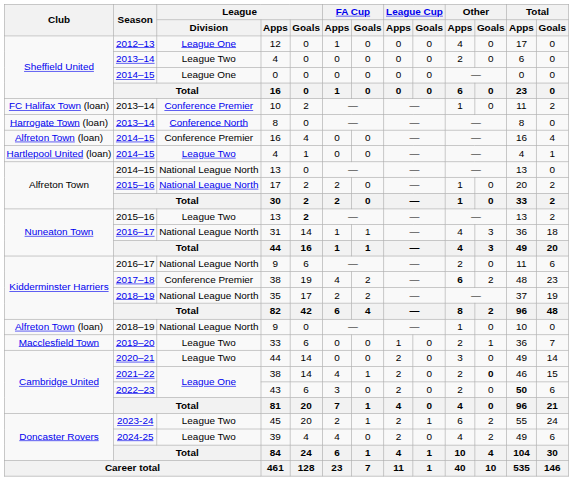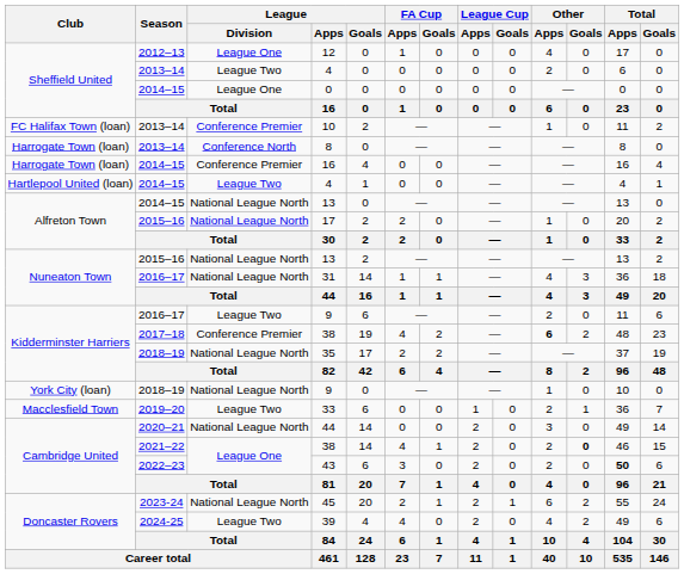 <table class=wikitable style=text-align:center>
 <tr>
 <th rowspan=2>Club</th>
 <th rowspan=2>Season</th>
 <th colspan=3>League</th>
 <th colspan=2><a href='#'>FA Cup</a></th>
 <th colspan=2><a href='#'>League Cup</a></th>
 <th colspan=2>Other</th>
 <th colspan=2>Total</th>
 </tr>
 <tr>
 <th>Division</th>
 <th>Apps</th>
 <th>Goals</th>
 <th>Apps</th>
 <th>Goals</th>
 <th>Apps</th>
 <th>Goals</th>
 <th>Apps</th>
 <th>Goals</th>
 <th>Apps</th>
 <th>Goals</th>
 </tr>
 <tr>
 <td rowspan=4><a href='#'>Sheffield United</a></td>
 <td><a href='#'>2012–13</a></td>
 <td><a href='#'>League One</a></td>
 <td>12</td>
 <td>0</td>
 <td>1</td>
 <td>0</td>
 <td>0</td>
 <td>0</td>
 <td>4</td>
 <td>0</td>
 <td>17</td>
 <td>0</td>
 </tr>
 <tr>
 <td><a href='#'>2013–14</a></td>
 <td>League Two</td>
 <td>4</td>
 <td>0</td>
 <td>0</td>
 <td>0</td>
 <td>0</td>
 <td>0</td>
 <td>2</td>
 <td>0</td>
 <td>6</td>
 <td>0</td>
 </tr>
 <tr>
 <td><a href='#'>2014–15</a></td>
 <td>League One</td>
 <td>0</td>
 <td>0</td>
 <td>0</td>
 <td>0</td>
 <td>0</td>
 <td>0</td>
 <td colspan=2>—</td>
 <td>0</td>
 <td>0</td>
 </tr>
 <tr>
 <th colspan=2>Total</th>
 <th>16</th>
 <th>0</th>
 <th>1</th>
 <th>0</th>
 <th>0</th>
 <th>0</th>
 <th>6</th>
 <th>0</th>
 <th>23</th>
 <th>0</th>
 </tr>
 <tr>
 <td><a href='#'>FC Halifax Town</a> (loan)</td>
 <td>2013–14</td>
 <td><a href='#'>Conference Premier</a></td>
 <td>10</td>
 <td>2</td>
 <td colspan=2>—</td>
 <td colspan=2>—</td>
 <td>1</td>
 <td>0</td>
 <td>11</td>
 <td>2</td>
 </tr>
 <tr>
 <td><a href='#'>Harrogate Town</a> (loan)</td>
 <td><a href='#'>2013–14</a></td>
 <td><a href='#'>Conference North</a></td>
 <td>8</td>
 <td>0</td>
 <td colspan=2>—</td>
 <td colspan=2>—</td>
 <td colspan=2>—</td>
 <td>8</td>
 <td>0</td>
 </tr>
 <tr>
-<td><a href='#'>Alfreton Town</a> (loan)</td>
+<td><a href='#'>Harrogate Town</a> (loan)</td>
 <td><a href='#'>2014–15</a></td>
 <td>Conference Premier</td>
 <td>16</td>
 <td>4</td>
 <td>0</td>
 <td>0</td>
 <td colspan=2>—</td>
 <td colspan=2>—</td>
 <td>16</td>
 <td>4</td>
 </tr>
 <tr>
 <td><a href='#'>Hartlepool United</a> (loan)</td>
 <td><a href='#'>2014–15</a></td>
 <td><a href='#'>League Two</a></td>
 <td>4</td>
 <td>1</td>
 <td>0</td>
 <td>0</td>
 <td colspan=2>—</td>
 <td colspan=2>—</td>
 <td>4</td>
 <td>1</td>
 </tr>
 <tr>
 <td rowspan=3>Alfreton Town</td>
 <td>2014–15</td>
 <td>National League North</td>
 <td>13</td>
 <td>0</td>
 <td colspan=2>—</td>
 <td colspan=2>—</td>
 <td colspan=2>—</td>
 <td>13</td>
 <td>0</td>
 </tr>
 <tr>
 <td><a href='#'>2015–16</a></td>
 <td><a href='#'>National League North</a></td>
 <td>17</td>
 <td>2</td>
 <td>2</td>
 <td>0</td>
 <td colspan=2>—</td>
 <td>1</td>
 <td>0</td>
 <td>20</td>
 <td>2</td>
 </tr>
 <tr>
 <th colspan=2>Total</th>
 <th>30</th>
 <th>2</th>
 <th>2</th>
 <th>0</th>
 <th colspan=2>—</th>
 <th>1</th>
 <th>0</th>
 <th>33</th>
 <th>2</th>
 </tr>
 <tr>
 <td rowspan=3><a href='#'>Nuneaton Town</a></td>
 <td>2015–16</td>
-<td>League Two</td>
+<td>National League North</td>
 <td>13</td>
-<td><strong>2</strong></td>
+<td>2</td>
 <td colspan=2>—</td>
 <td colspan=2>—</td>
 <td colspan=2>—</td>
 <td>13</td>
 <td>2</td>
 </tr>
 <tr>
 <td><a href='#'>2016–17</a></td>
 <td>National League North</td>
 <td>31</td>
 <td>14</td>
 <td>1</td>
 <td>1</td>
 <td colspan=2>—</td>
 <td>4</td>
 <td>3</td>
 <td>36</td>
 <td>18</td>
 </tr>
 <tr>
 <th colspan=2>Total</th>
 <th>44</th>
 <th>16</th>
 <th>1</th>
 <th>1</th>
 <th colspan=2>—</th>
 <th>4</th>
 <th>3</th>
 <th>49</th>
 <th>20</th>
 </tr>
 <tr>
 <td rowspan=4><a href='#'>Kidderminster Harriers</a></td>
 <td>2016–17</td>
-<td>National League North</td>
+<td>League Two</td>
 <td>9</td>
 <td>6</td>
 <td colspan=2>—</td>
 <td colspan=2>—</td>
 <td>2</td>
 <td>0</td>
 <td>11</td>
 <td>6</td>
 </tr>
 <tr>
 <td><a href='#'>2017–18</a></td>
 <td>Conference Premier</td>
 <td>38</td>
 <td>19</td>
 <td>4</td>
 <td>2</td>
 <td colspan=2>—</td>
 <td><strong>6</strong></td>
 <td>2</td>
 <td>48</td>
 <td>23</td>
 </tr>
 <tr>
 <td><a href='#'>2018–19</a></td>
 <td>National League North</td>
 <td>35</td>
 <td>17</td>
 <td>2</td>
 <td>2</td>
 <td colspan=2>—</td>
 <td colspan=2>—</td>
 <td>37</td>
 <td>19</td>
 </tr>
 <tr>
 <th colspan=2>Total</th>
 <th>82</th>
 <th>42</th>
 <th>6</th>
 <th>4</th>
 <th colspan=2>—</th>
 <th>8</th>
 <th>2</th>
 <th>96</th>
 <th>48</th>
 </tr>
 <tr>
-<td><a href='#'>Alfreton Town</a> (loan)</td>
+<td><a href='#'>York City</a> (loan)</td>
 <td>2018–19</td>
 <td>National League North</td>
 <td>9</td>
 <td>0</td>
 <td colspan=2>—</td>
 <td colspan=2>—</td>
 <td>1</td>
 <td>0</td>
 <td>10</td>
 <td>0</td>
 </tr>
 <tr>
 <td><a href='#'>Macclesfield Town</a></td>
 <td><a href='#'>2019–20</a></td>
 <td>League Two</td>
 <td>33</td>
 <td>6</td>
 <td>0</td>
 <td>0</td>
 <td>1</td>
 <td>0</td>
 <td>2</td>
 <td>1</td>
 <td>36</td>
 <td>7</td>
 </tr>
 <tr>
 <td rowspan=4><a href='#'>Cambridge United</a></td>
 <td><a href='#'>2020–21</a></td>
-<td>League Two</td>
+<td>National League North</td>
 <td>44</td>
 <td>14</td>
 <td>0</td>
 <td>0</td>
 <td>2</td>
 <td>0</td>
 <td>3</td>
 <td>0</td>
 <td>49</td>
 <td>14</td>
 </tr>
 <tr>
 <td><a href='#'>2021–22</a></td>
 <td rowspan="2"><a href='#'>League One</a></td>
 <td>38</td>
 <td>14</td>
 <td>4</td>
 <td>1</td>
 <td>2</td>
 <td>0</td>
 <td>2</td>
 <td><strong>0</strong></td>
 <td>46</td>
 <td>15</td>
 </tr>
 <tr>
 <td><a href='#'>2022–23</a></td>
 <td>43</td>
 <td>6</td>
 <td>3</td>
 <td>0</td>
 <td>2</td>
 <td>0</td>
 <td>2</td>
 <td>0</td>
 <td><strong>50</strong></td>
 <td>6</td>
 </tr>
 <tr>
 <th colspan=2>Total</th>
 <th>81</th>
 <th>20</th>
 <th>7</th>
 <th>1</th>
 <th>4</th>
 <th>0</th>
 <th>4</th>
 <th>0</th>
 <th>96</th>
 <th>21</th>
 </tr>
 <tr>
 <td rowspan="3"><a href='#'>Doncaster Rovers</a></td>
 <td><a href='#'>2023-24</a></td>
-<td>League Two</td>
+<td>National League North</td>
 <td>45</td>
 <td>20</td>
 <td>2</td>
 <td>1</td>
 <td>2</td>
 <td>1</td>
 <td>6</td>
 <td>2</td>
 <td>55</td>
 <td>24</td>
 </tr>
 <tr>
 <td><a href='#'>2024-25</a></td>
 <td>League Two</td>
 <td>39</td>
 <td>4</td>
 <td>4</td>
 <td>0</td>
 <td>2</td>
 <td>0</td>
 <td>4</td>
 <td>2</td>
 <td>49</td>
 <td>6</td>
 </tr>
 <tr>
 <th colspan=2>Total</th>
 <th>84</th>
 <th>24</th>
 <th>6</th>
 <th>1</th>
 <th>4</th>
 <th>1</th>
 <th>10</th>
 <th>4</th>
 <th>104</th>
 <th>30</th>
 </tr>
 <tr>
 <th colspan="3">Career total</th>
 <th>461</th>
 <th>128</th>
 <th>23</th>
 <th>7</th>
 <th>11</th>
 <th>1</th>
 <th>40</th>
 <th>10</th>
 <th>535</th>
 <th>146</th>
 </tr>
 </table>
